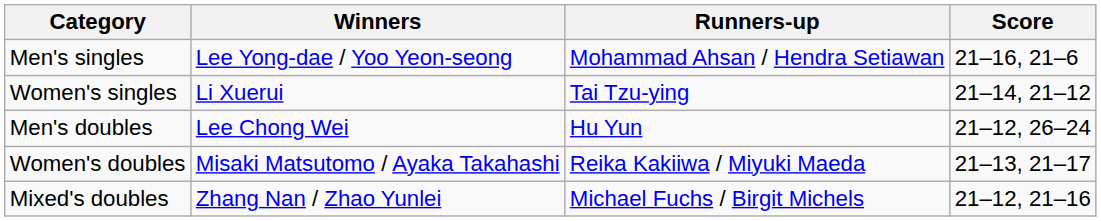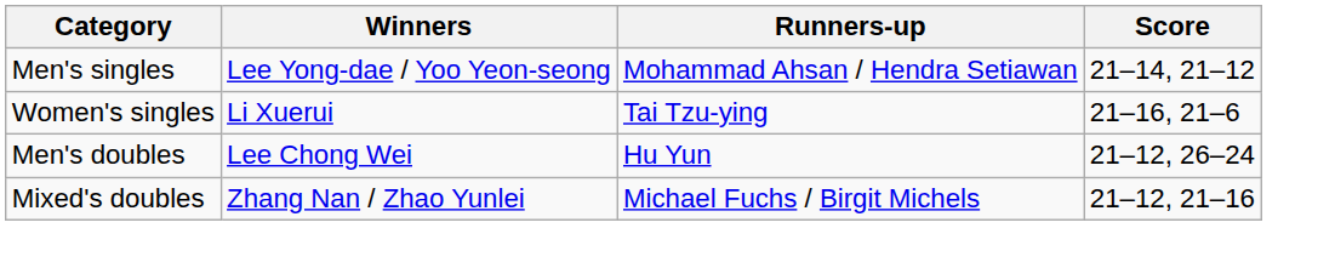 <table class=wikitable style="white-space:nowrap;">
 <tr>
 <th>Category</th>
 <th>Winners</th>
 <th>Runners-up</th>
 <th>Score</th>
 </tr>
 <tr>
 <td>Men's singles</td>
 <td> <a href='#'>Lee Yong-dae</a> / <a href='#'>Yoo Yeon-seong</a></td>
 <td> <a href='#'>Mohammad Ahsan</a> / <a href='#'>Hendra Setiawan</a></td>
-<td>21–16, 21–6</td>
+<td>21–14, 21–12</td>
 </tr>
 <tr>
 <td>Women's singles</td>
 <td> <a href='#'>Li Xuerui</a></td>
 <td> <a href='#'>Tai Tzu-ying</a></td>
-<td>21–14, 21–12</td>
+<td>21–16, 21–6</td>
 </tr>
 <tr>
 <td>Men's doubles</td>
 <td> <a href='#'>Lee Chong Wei</a></td>
 <td> <a href='#'>Hu Yun</a></td>
 <td>21–12, 26–24</td>
 </tr>
 <tr>
-<td>Women's doubles</td>
-<td> <a href='#'>Misaki Matsutomo</a> / <a href='#'>Ayaka Takahashi</a></td>
-<td> <a href='#'>Reika Kakiiwa</a> / <a href='#'>Miyuki Maeda</a></td>
-<td>21–13, 21–17</td>
-</tr>
-<tr>
 <td>Mixed's doubles</td>
 <td> <a href='#'>Zhang Nan</a> / <a href='#'>Zhao Yunlei</a></td>
 <td> <a href='#'>Michael Fuchs</a> / <a href='#'>Birgit Michels</a></td>
 <td>21–12, 21–16</td>
 </tr>
 </table>
